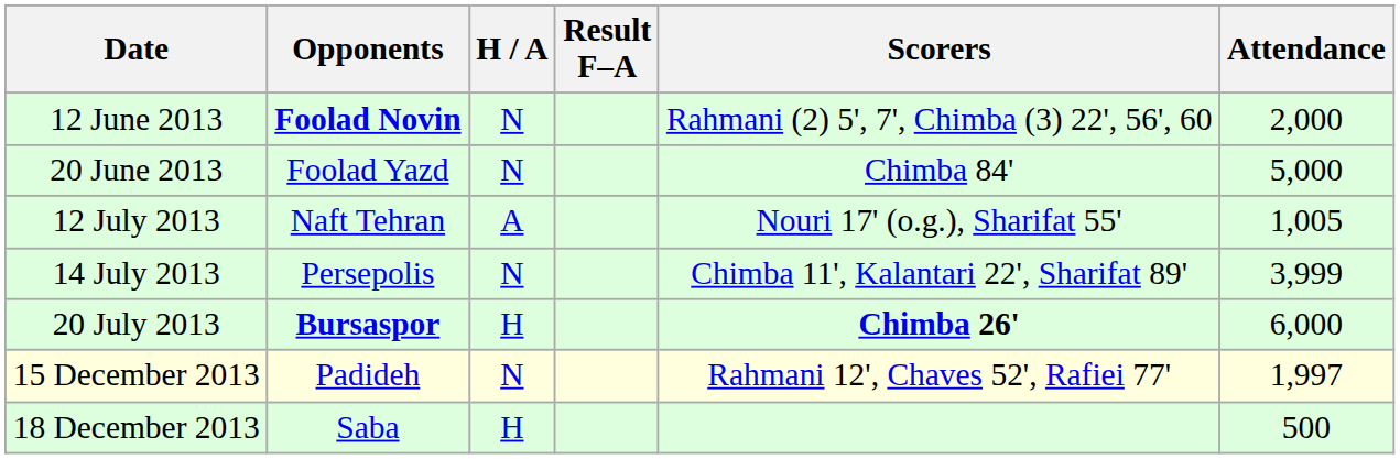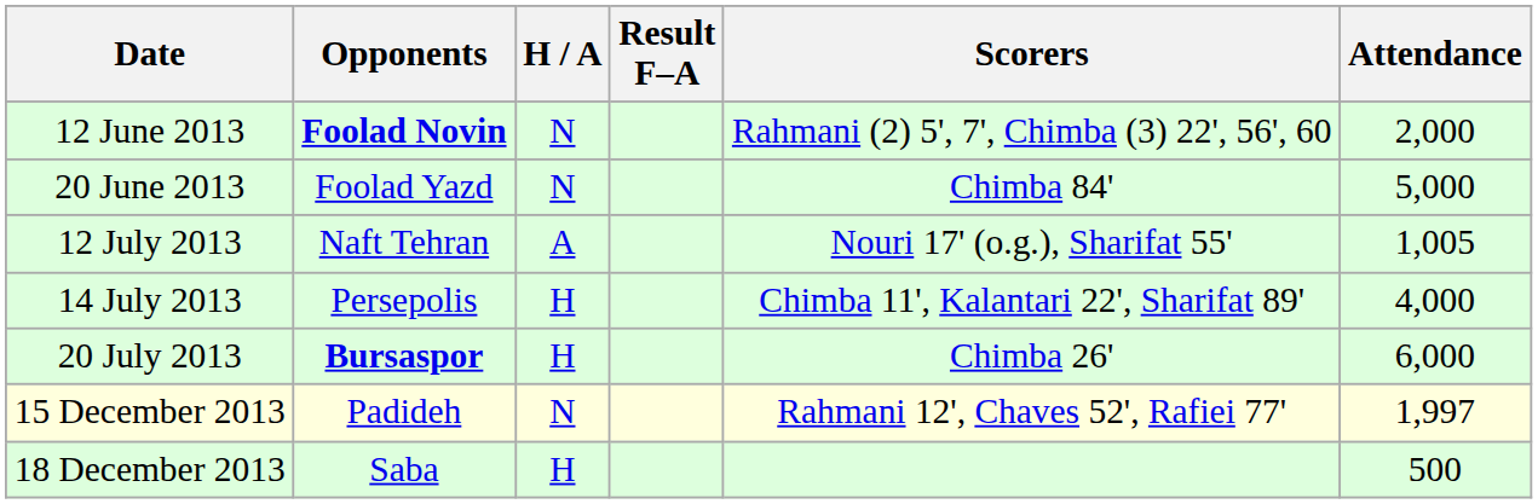 <table class="wikitable" style="text-align:center">
 <tr>
 <th>Date</th>
 <th>Opponents</th>
 <th>H / A</th>
 <th>Result<br>F–A</th>
 <th>Scorers</th>
 <th>Attendance</th>
 </tr>
 <tr bgcolor="#ddffdd">
 <td>12 June 2013</td>
 <td><strong><a href='#'>Foolad Novin</a></strong></td>
 <td><a href='#'>N</a></td>
 <td></td>
 <td><a href='#'>Rahmani</a> (2) 5', 7', <a href='#'>Chimba</a> (3) 22', 56', 60</td>
 <td>2,000</td>
 </tr>
 <tr bgcolor="#ddffdd">
 <td>20 June 2013</td>
 <td><a href='#'>Foolad Yazd</a></td>
 <td><a href='#'>N</a></td>
 <td></td>
 <td><a href='#'>Chimba</a> 84'</td>
 <td>5,000</td>
 </tr>
 <tr bgcolor="#ddffdd">
 <td>12 July 2013</td>
 <td><a href='#'>Naft Tehran</a></td>
 <td><a href='#'>A</a></td>
 <td></td>
 <td><a href='#'>Nouri</a> 17' (o.g.), <a href='#'>Sharifat</a> 55'</td>
 <td>1,005</td>
 </tr>
 <tr bgcolor="#ddffdd">
 <td>14 July 2013</td>
 <td><a href='#'>Persepolis</a></td>
-<td><a href='#'>N</a></td>
+<td><a href='#'>H</a></td>
 <td></td>
 <td><a href='#'>Chimba</a> 11', <a href='#'>Kalantari</a> 22', <a href='#'>Sharifat</a> 89'</td>
-<td>3,999</td>
+<td>4,000</td>
 </tr>
 <tr bgcolor="#ddffdd">
 <td>20 July 2013</td>
 <td><strong><a href='#'>Bursaspor</a></strong></td>
 <td><a href='#'>H</a></td>
 <td></td>
-<td><strong><a href='#'>Chimba</a> 26'</strong></td>
+<td><a href='#'>Chimba</a> 26'</td>
 <td>6,000</td>
 </tr>
 <tr bgcolor="#ffffdd">
 <td>15 December 2013</td>
 <td><a href='#'>Padideh</a></td>
 <td><a href='#'>N</a></td>
 <td></td>
 <td><a href='#'>Rahmani</a> 12', <a href='#'>Chaves</a> 52', <a href='#'>Rafiei</a> 77'</td>
 <td>1,997</td>
 </tr>
 <tr bgcolor="#ddffdd">
 <td>18 December 2013</td>
 <td><a href='#'>Saba</a></td>
 <td><a href='#'>H</a></td>
 <td></td>
 <td></td>
 <td>500</td>
 </tr>
 </table>
